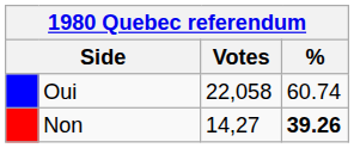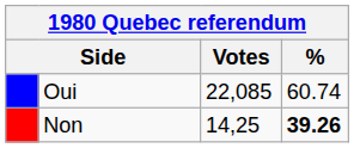 <table class="wikitable" style="font-size: 95%; clear:both">
 <tr style="background-color:#E9E9E9">
 <th colspan=4><a href='#'>1980 Quebec referendum</a></th>
 </tr>
 <tr style="background-color:#E9E9E9">
 <th colspan=2 style="width: 130px">Side</th>
 <th style="width: 50px">Votes</th>
 <th style="width: 40px">%</th>
 </tr>
 <tr>
 <td bgcolor="blue"></td>
 <td>Oui</td>
-<td>22,058</td>
+<td>22,085</td>
 <td>60.74</td>
 </tr>
 <tr>
 <td bgcolor="red"></td>
 <td>Non</td>
-<td>14,27</td>
+<td>14,25</td>
 <td><strong>39.26</strong></td>
 </tr>
 </table>
